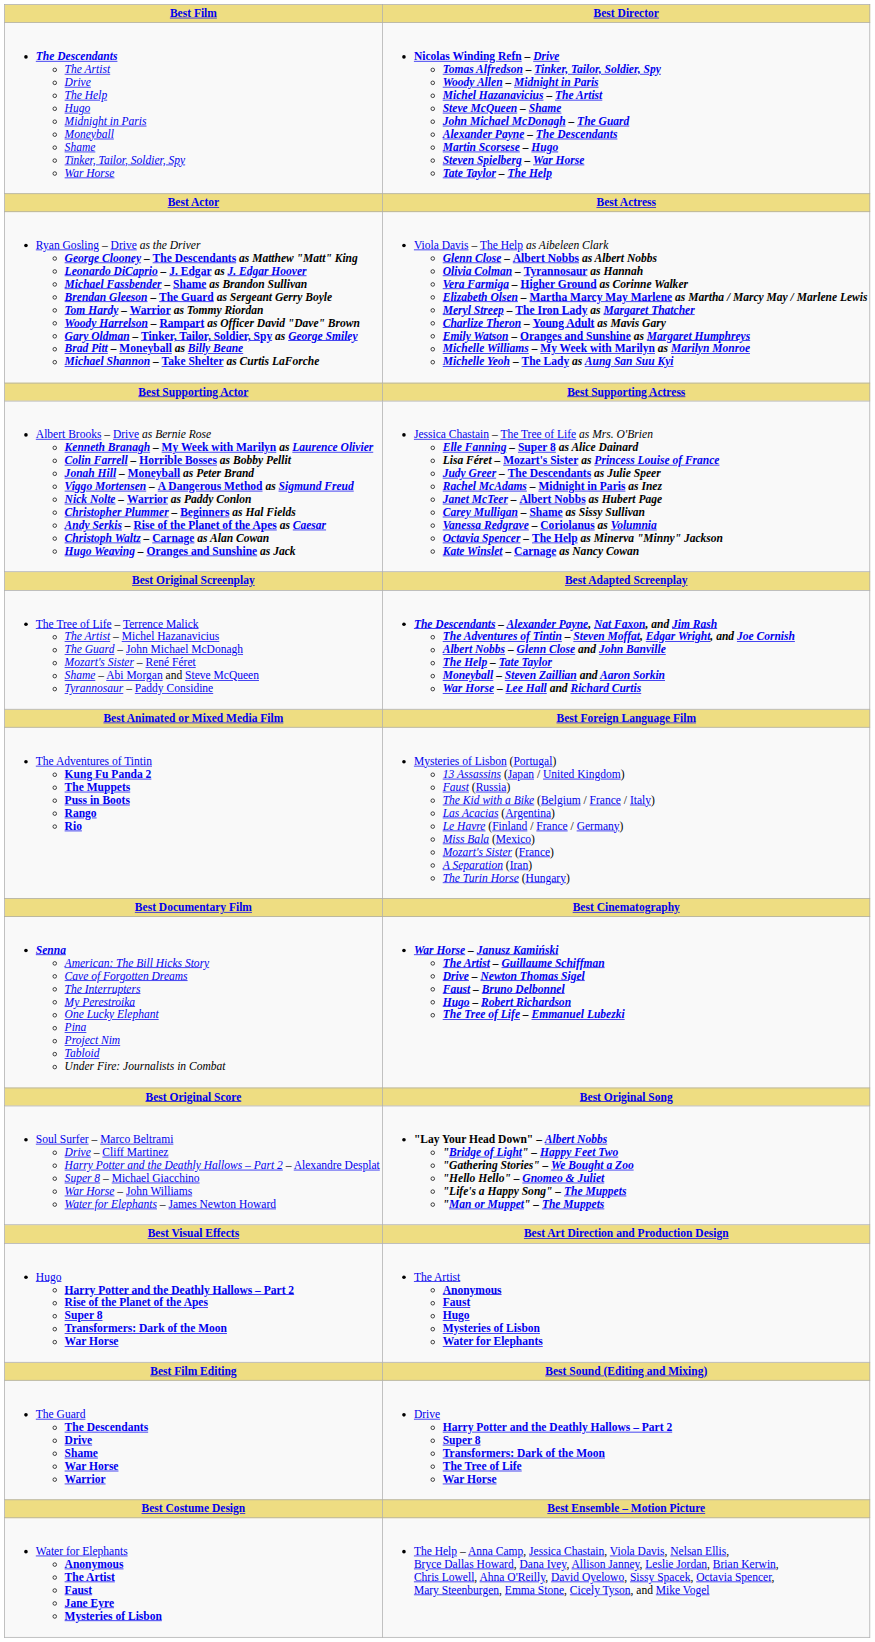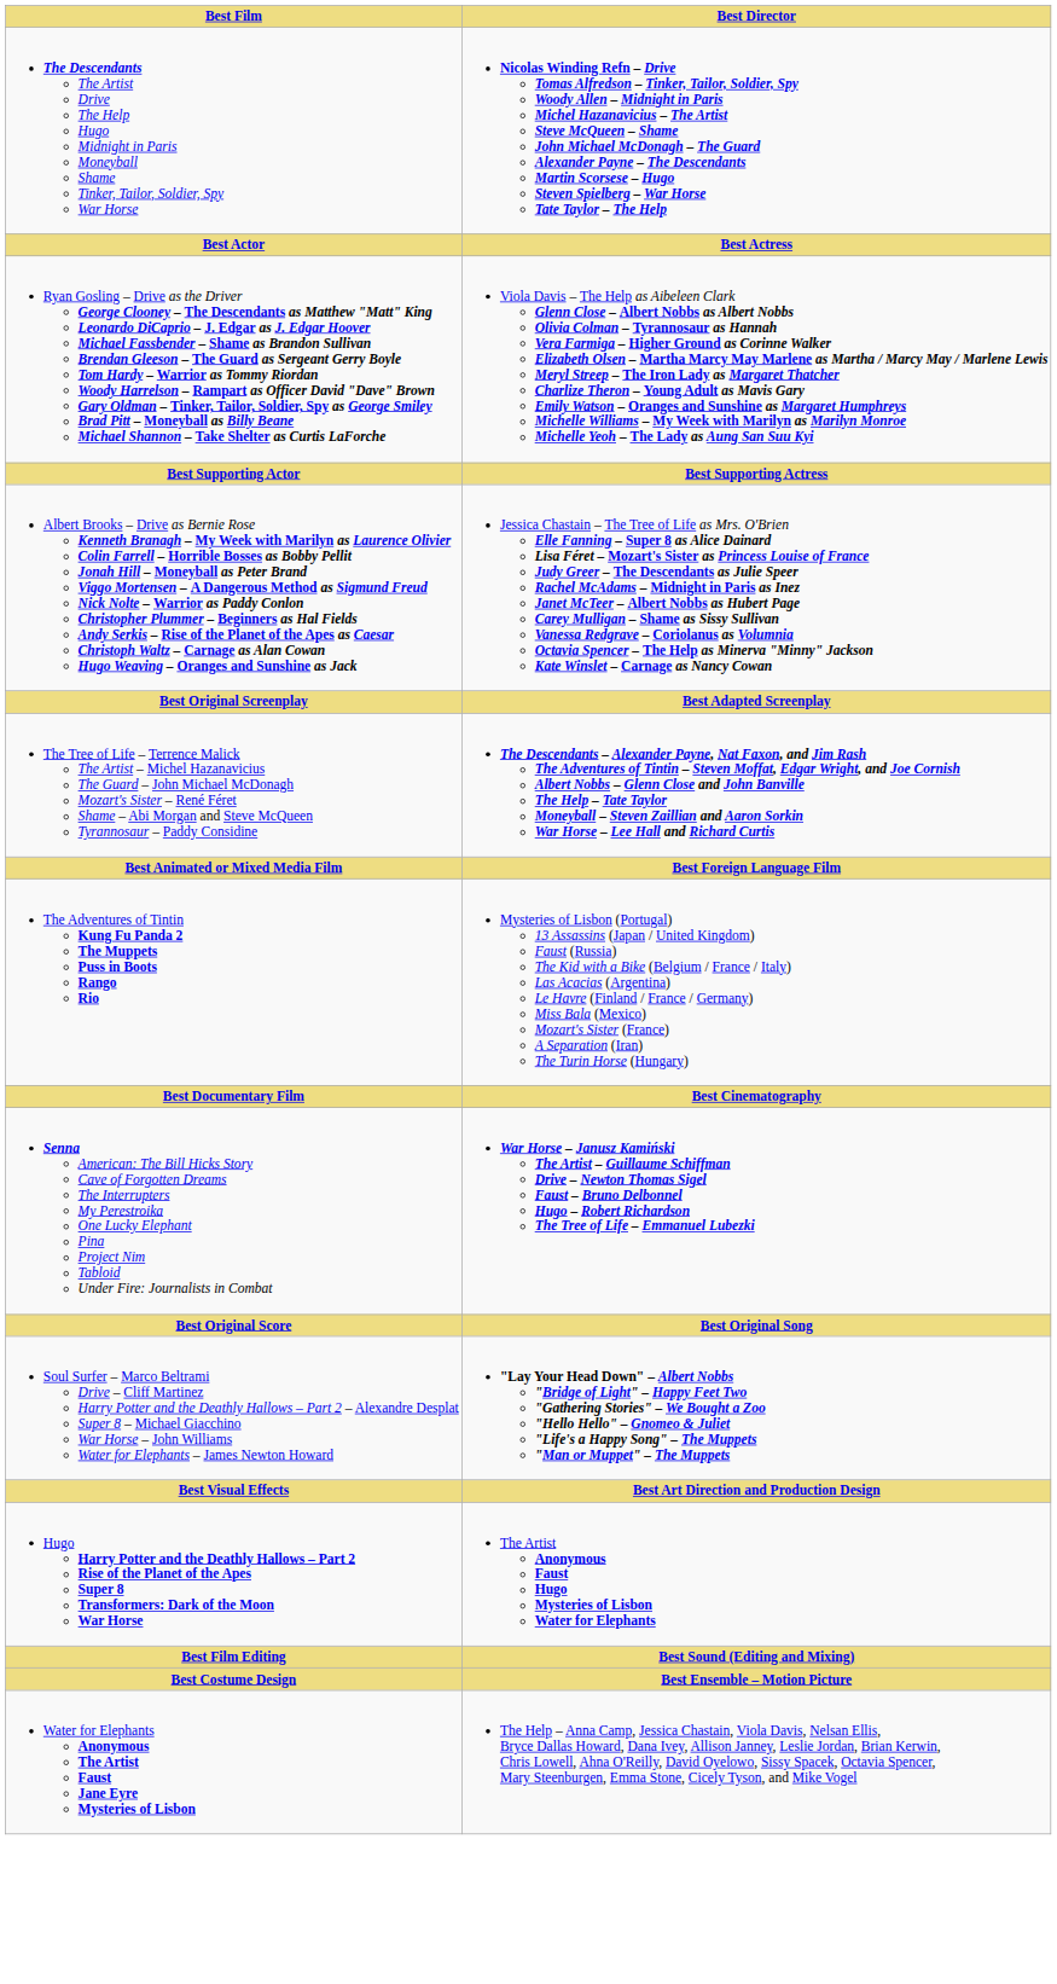 <table class=wikitable style="width="100%">
 <tr>
 <th style="background:#EEDD82;"><a href='#'>Best Film</a></th>
 <th style="background:#EEDD82;"><a href='#'>Best Director</a></th>
 </tr>
 <tr>
 <td valign="top"><br><ul><li><strong><em><a href='#'>The Descendants</a></em></strong><ul><li><em><a href='#'>The Artist</a></em></li><li><em><a href='#'>Drive</a></em></li><li><em><a href='#'>The Help</a></em></li><li><em><a href='#'>Hugo</a></em></li><li><em><a href='#'>Midnight in Paris</a></em></li><li><em><a href='#'>Moneyball</a></em></li><li><em><a href='#'>Shame</a></em></li><li><em><a href='#'>Tinker, Tailor, Soldier, Spy</a></em></li><li><em><a href='#'>War Horse</a></em></li></ul></li></ul></td>
 <td valign="top"><br><ul><li><strong><a href='#'>Nicolas Winding Refn</a> – <em><a href='#'>Drive</a><strong><em><ul><li><a href='#'>Tomas Alfredson</a> – </em><a href='#'>Tinker, Tailor, Soldier, Spy</a><em></li><li><a href='#'>Woody Allen</a> – </em><a href='#'>Midnight in Paris</a><em></li><li><a href='#'>Michel Hazanavicius</a> – </em><a href='#'>The Artist</a><em></li><li><a href='#'>Steve McQueen</a> – </em><a href='#'>Shame</a><em></li><li><a href='#'>John Michael McDonagh</a> – </em><a href='#'>The Guard</a><em></li><li><a href='#'>Alexander Payne</a> – </em><a href='#'>The Descendants</a><em></li><li><a href='#'>Martin Scorsese</a> – </em><a href='#'>Hugo</a><em></li><li><a href='#'>Steven Spielberg</a> – </em><a href='#'>War Horse</a><em></li><li><a href='#'>Tate Taylor</a> – </em><a href='#'>The Help</a><em></li></ul></li></ul></td>
 </tr>
 <tr>
 <th style="background:#EEDD82;"><a href='#'>Best Actor</a></th>
 <th style="background:#EEDD82;"><a href='#'>Best Actress</a></th>
 </tr>
 <tr>
 <td valign="top"><br><ul><li></strong><a href='#'>Ryan Gosling</a> – </em><a href='#'>Drive</a><em> as the Driver<strong><ul><li><a href='#'>George Clooney</a> – </em><a href='#'>The Descendants</a><em> as Matthew "Matt" King</li><li><a href='#'>Leonardo DiCaprio</a> – </em><a href='#'>J. Edgar</a><em> as <a href='#'>J. Edgar Hoover</a></li><li><a href='#'>Michael Fassbender</a> – </em><a href='#'>Shame</a><em> as Brandon Sullivan</li><li><a href='#'>Brendan Gleeson</a> – </em><a href='#'>The Guard</a><em> as Sergeant Gerry Boyle</li><li><a href='#'>Tom Hardy</a> – </em><a href='#'>Warrior</a><em> as Tommy Riordan</li><li><a href='#'>Woody Harrelson</a> – </em><a href='#'>Rampart</a><em> as Officer David "Dave" Brown</li><li><a href='#'>Gary Oldman</a> – </em><a href='#'>Tinker, Tailor, Soldier, Spy</a><em> as <a href='#'>George Smiley</a></li><li><a href='#'>Brad Pitt</a> – </em><a href='#'>Moneyball</a><em> as <a href='#'>Billy Beane</a></li><li><a href='#'>Michael Shannon</a> – </em><a href='#'>Take Shelter</a><em> as Curtis LaForche</li></ul></li></ul></td>
 <td valign="top"><br><ul><li></strong><a href='#'>Viola Davis</a> – </em><a href='#'>The Help</a><em> as Aibeleen Clark<strong><ul><li><a href='#'>Glenn Close</a> – </em><a href='#'>Albert Nobbs</a><em> as Albert Nobbs</li><li><a href='#'>Olivia Colman</a> – </em><a href='#'>Tyrannosaur</a><em> as Hannah</li><li><a href='#'>Vera Farmiga</a> – </em><a href='#'>Higher Ground</a><em> as Corinne Walker</li><li><a href='#'>Elizabeth Olsen</a> – </em><a href='#'>Martha Marcy May Marlene</a><em> as Martha / Marcy May / Marlene Lewis</li><li><a href='#'>Meryl Streep</a> – </em><a href='#'>The Iron Lady</a><em> as <a href='#'>Margaret Thatcher</a></li><li><a href='#'>Charlize Theron</a> – </em><a href='#'>Young Adult</a><em> as Mavis Gary</li><li><a href='#'>Emily Watson</a> – </em><a href='#'>Oranges and Sunshine</a><em> as <a href='#'>Margaret Humphreys</a></li><li><a href='#'>Michelle Williams</a> – </em><a href='#'>My Week with Marilyn</a><em> as <a href='#'>Marilyn Monroe</a></li><li><a href='#'>Michelle Yeoh</a> – </em><a href='#'>The Lady</a><em> as <a href='#'>Aung San Suu Kyi</a></li></ul></li></ul></td>
 </tr>
 <tr>
 <th style="background:#EEDD82;"><a href='#'>Best Supporting Actor</a></th>
 <th style="background:#EEDD82;"><a href='#'>Best Supporting Actress</a></th>
 </tr>
 <tr>
 <td valign="top"><br><ul><li></strong><a href='#'>Albert Brooks</a> – </em><a href='#'>Drive</a><em> as Bernie Rose<strong><ul><li><a href='#'>Kenneth Branagh</a> – </em><a href='#'>My Week with Marilyn</a><em> as <a href='#'>Laurence Olivier</a></li><li><a href='#'>Colin Farrell</a> – </em><a href='#'>Horrible Bosses</a><em> as Bobby Pellit</li><li><a href='#'>Jonah Hill</a> – </em><a href='#'>Moneyball</a><em> as Peter Brand</li><li><a href='#'>Viggo Mortensen</a> – </em><a href='#'>A Dangerous Method</a><em> as <a href='#'>Sigmund Freud</a></li><li><a href='#'>Nick Nolte</a> – </em><a href='#'>Warrior</a><em> as Paddy Conlon</li><li><a href='#'>Christopher Plummer</a> – </em><a href='#'>Beginners</a><em> as Hal Fields</li><li><a href='#'>Andy Serkis</a> – </em><a href='#'>Rise of the Planet of the Apes</a><em> as <a href='#'>Caesar</a></li><li><a href='#'>Christoph Waltz</a> – </em><a href='#'>Carnage</a><em> as Alan Cowan</li><li><a href='#'>Hugo Weaving</a> – </em><a href='#'>Oranges and Sunshine</a><em> as Jack</li></ul></li></ul></td>
 <td valign="top"><br><ul><li></strong><a href='#'>Jessica Chastain</a> – </em><a href='#'>The Tree of Life</a><em> as Mrs. O'Brien<strong><ul><li><a href='#'>Elle Fanning</a> – </em><a href='#'>Super 8</a><em> as Alice Dainard</li><li>Lisa Féret – </em><a href='#'>Mozart's Sister</a><em> as <a href='#'>Princess Louise of France</a></li><li><a href='#'>Judy Greer</a> – </em><a href='#'>The Descendants</a><em> as Julie Speer</li><li><a href='#'>Rachel McAdams</a> – </em><a href='#'>Midnight in Paris</a><em> as Inez</li><li><a href='#'>Janet McTeer</a> – </em><a href='#'>Albert Nobbs</a><em> as Hubert Page</li><li><a href='#'>Carey Mulligan</a> – </em><a href='#'>Shame</a><em> as Sissy Sullivan</li><li><a href='#'>Vanessa Redgrave</a> – </em><a href='#'>Coriolanus</a><em> as <a href='#'>Volumnia</a></li><li><a href='#'>Octavia Spencer</a> – </em><a href='#'>The Help</a><em> as Minerva "Minny" Jackson</li><li><a href='#'>Kate Winslet</a> – </em><a href='#'>Carnage</a><em> as Nancy Cowan</li></ul></li></ul></td>
 </tr>
 <tr>
 <th style="background:#EEDD82;"><a href='#'>Best Original Screenplay</a></th>
 <th style="background:#EEDD82;"><a href='#'>Best Adapted Screenplay</a></th>
 </tr>
 <tr>
 <td valign="top"><br><ul><li></em></strong><a href='#'>The Tree of Life</a></em> – <a href='#'>Terrence Malick</a></strong><ul><li><em><a href='#'>The Artist</a></em> – <a href='#'>Michel Hazanavicius</a></li><li><em><a href='#'>The Guard</a></em> – <a href='#'>John Michael McDonagh</a></li><li><em><a href='#'>Mozart's Sister</a></em> – <a href='#'>René Féret</a></li><li><em><a href='#'>Shame</a></em> – <a href='#'>Abi Morgan</a> and <a href='#'>Steve McQueen</a></li><li><em><a href='#'>Tyrannosaur</a></em> – <a href='#'>Paddy Considine</a></li></ul></li></ul></td>
 <td valign="top"><br><ul><li><strong><em><a href='#'>The Descendants</a><em> – <a href='#'>Alexander Payne</a>, <a href='#'>Nat Faxon</a>, and <a href='#'>Jim Rash</a><strong><ul><li></em><a href='#'>The Adventures of Tintin</a><em> – <a href='#'>Steven Moffat</a>, <a href='#'>Edgar Wright</a>, and <a href='#'>Joe Cornish</a></li><li></em><a href='#'>Albert Nobbs</a><em> – <a href='#'>Glenn Close</a> and <a href='#'>John Banville</a></li><li></em><a href='#'>The Help</a><em> – <a href='#'>Tate Taylor</a></li><li></em><a href='#'>Moneyball</a><em> – <a href='#'>Steven Zaillian</a> and <a href='#'>Aaron Sorkin</a></li><li></em><a href='#'>War Horse</a><em> – <a href='#'>Lee Hall</a> and <a href='#'>Richard Curtis</a></li></ul></li></ul></td>
 </tr>
 <tr>
 <th style="background:#EEDD82;"><a href='#'>Best Animated or Mixed Media Film</a></th>
 <th style="background:#EEDD82;"><a href='#'>Best Foreign Language Film</a></th>
 </tr>
 <tr>
 <td valign="top"><br><ul><li></em></strong><a href='#'>The Adventures of Tintin</a><strong><em><ul><li></em><a href='#'>Kung Fu Panda 2</a><em></li><li></em><a href='#'>The Muppets</a><em></li><li></em><a href='#'>Puss in Boots</a><em></li><li></em><a href='#'>Rango</a><em></li><li></em><a href='#'>Rio</a><em></li></ul></li></ul></td>
 <td valign="top"><br><ul><li></em></strong><a href='#'>Mysteries of Lisbon</a></em> (<a href='#'>Portugal</a>)</strong><ul><li><em><a href='#'>13 Assassins</a></em> (<a href='#'>Japan</a> / <a href='#'>United Kingdom</a>)</li><li><em><a href='#'>Faust</a></em> (<a href='#'>Russia</a>)</li><li><em><a href='#'>The Kid with a Bike</a></em> (<a href='#'>Belgium</a> / <a href='#'>France</a> / <a href='#'>Italy</a>)</li><li><em><a href='#'>Las Acacias</a></em> (<a href='#'>Argentina</a>)</li><li><em><a href='#'>Le Havre</a></em> (<a href='#'>Finland</a> / <a href='#'>France</a> / <a href='#'>Germany</a>)</li><li><em><a href='#'>Miss Bala</a></em> (<a href='#'>Mexico</a>)</li><li><em><a href='#'>Mozart's Sister</a></em> (<a href='#'>France</a>)</li><li><em><a href='#'>A Separation</a></em> (<a href='#'>Iran</a>)</li><li><em><a href='#'>The Turin Horse</a></em> (<a href='#'>Hungary</a>)</li></ul></li></ul></td>
 </tr>
 <tr>
 <th style="background:#EEDD82;"><a href='#'>Best Documentary Film</a></th>
 <th style="background:#EEDD82;"><a href='#'>Best Cinematography</a></th>
 </tr>
 <tr>
 <td valign="top"><br><ul><li><strong><em><a href='#'>Senna</a></em></strong><ul><li><em><a href='#'>American: The Bill Hicks Story</a></em></li><li><em><a href='#'>Cave of Forgotten Dreams</a></em></li><li><em><a href='#'>The Interrupters</a></em></li><li><em><a href='#'>My Perestroika</a></em></li><li><em><a href='#'>One Lucky Elephant</a></em></li><li><em><a href='#'>Pina</a></em></li><li><em><a href='#'>Project Nim</a></em></li><li><em><a href='#'>Tabloid</a></em></li><li><em>Under Fire: Journalists in Combat</em></li></ul></li></ul></td>
 <td valign="top"><br><ul><li><strong><em><a href='#'>War Horse</a><em> – <a href='#'>Janusz Kamiński</a><strong><ul><li></em><a href='#'>The Artist</a><em> – <a href='#'>Guillaume Schiffman</a></li><li></em><a href='#'>Drive</a><em> – <a href='#'>Newton Thomas Sigel</a></li><li></em><a href='#'>Faust</a><em> – <a href='#'>Bruno Delbonnel</a></li><li></em><a href='#'>Hugo</a><em> – <a href='#'>Robert Richardson</a></li><li></em><a href='#'>The Tree of Life</a><em> – <a href='#'>Emmanuel Lubezki</a></li></ul></li></ul></td>
 </tr>
 <tr>
 <th style="background:#EEDD82;"><a href='#'>Best Original Score</a></th>
 <th style="background:#EEDD82;"><a href='#'>Best Original Song</a></th>
 </tr>
 <tr>
 <td valign="top"><br><ul><li></em></strong><a href='#'>Soul Surfer</a></em> – <a href='#'>Marco Beltrami</a></strong><ul><li><em><a href='#'>Drive</a></em> – <a href='#'>Cliff Martinez</a></li><li><em><a href='#'>Harry Potter and the Deathly Hallows – Part 2</a></em> – <a href='#'>Alexandre Desplat</a></li><li><em><a href='#'>Super 8</a></em> – <a href='#'>Michael Giacchino</a></li><li><em><a href='#'>War Horse</a></em> – <a href='#'>John Williams</a></li><li><em><a href='#'>Water for Elephants</a></em> – <a href='#'>James Newton Howard</a></li></ul></li></ul></td>
 <td valign="top"><br><ul><li><strong>"Lay Your Head Down" – <em><a href='#'>Albert Nobbs</a><strong><em><ul><li>"<a href='#'>Bridge of Light</a>" – </em><a href='#'>Happy Feet Two</a><em></li><li>"Gathering Stories" – </em><a href='#'>We Bought a Zoo</a><em></li><li>"Hello Hello" – </em><a href='#'>Gnomeo & Juliet</a><em></li><li>"Life's a Happy Song" – </em><a href='#'>The Muppets</a><em></li><li>"<a href='#'>Man or Muppet</a>" – </em><a href='#'>The Muppets</a><em></li></ul></li></ul></td>
 </tr>
 <tr>
 <th style="background:#EEDD82;"><a href='#'>Best Visual Effects</a></th>
 <th style="background:#EEDD82;"><a href='#'>Best Art Direction and Production Design</a></th>
 </tr>
 <tr>
 <td valign="top"><br><ul><li></em></strong><a href='#'>Hugo</a><strong><em><ul><li></em><a href='#'>Harry Potter and the Deathly Hallows – Part 2</a><em></li><li></em><a href='#'>Rise of the Planet of the Apes</a><em></li><li></em><a href='#'>Super 8</a><em></li><li></em><a href='#'>Transformers: Dark of the Moon</a><em></li><li></em><a href='#'>War Horse</a><em></li></ul></li></ul></td>
 <td valign="top"><br><ul><li></em></strong><a href='#'>The Artist</a><strong><em><ul><li></em><a href='#'>Anonymous</a><em></li><li></em><a href='#'>Faust</a><em></li><li></em><a href='#'>Hugo</a><em></li><li></em><a href='#'>Mysteries of Lisbon</a><em></li><li></em><a href='#'>Water for Elephants</a><em></li></ul></li></ul></td>
 </tr>
 <tr>
 <th style="background:#EEDD82;"><a href='#'>Best Film Editing</a></th>
 <th style="background:#EEDD82;"><a href='#'>Best Sound (Editing and Mixing)</a></th>
 </tr>
 <tr>
-<td valign="top"><br><ul><li></em></strong><a href='#'>The Guard</a><strong><em><ul><li></em><a href='#'>The Descendants</a><em></li><li></em><a href='#'>Drive</a><em></li><li></em><a href='#'>Shame</a><em></li><li></em><a href='#'>War Horse</a><em></li><li></em><a href='#'>Warrior</a><em></li></ul></li></ul></td>
-<td valign="top"><br><ul><li></em></strong><a href='#'>Drive</a><strong><em><ul><li></em><a href='#'>Harry Potter and the Deathly Hallows – Part 2</a><em></li><li></em><a href='#'>Super 8</a><em></li><li></em><a href='#'>Transformers: Dark of the Moon</a><em></li><li></em><a href='#'>The Tree of Life</a><em></li><li></em><a href='#'>War Horse</a><em></li></ul></li></ul></td>
-</tr>
-<tr>
 <th style="background:#EEDD82;"><a href='#'>Best Costume Design</a></th>
 <th style="background:#EEDD82;"><a href='#'>Best Ensemble – Motion Picture</a></th>
 </tr>
 <tr>
 <td valign="top"><br><ul><li></em></strong><a href='#'>Water for Elephants</a><strong><em><ul><li></em><a href='#'>Anonymous</a><em></li><li></em><a href='#'>The Artist</a><em></li><li></em><a href='#'>Faust</a><em></li><li></em><a href='#'>Jane Eyre</a><em></li><li></em><a href='#'>Mysteries of Lisbon</a><em></li></ul></li></ul></td>
 <td valign="top"><br><ul><li></em></strong><a href='#'>The Help</a></em> – <a href='#'>Anna Camp</a>, <a href='#'>Jessica Chastain</a>, <a href='#'>Viola Davis</a>, <a href='#'>Nelsan Ellis</a>, <br> <a href='#'>Bryce Dallas Howard</a>, <a href='#'>Dana Ivey</a>, <a href='#'>Allison Janney</a>, <a href='#'>Leslie Jordan</a>, <a href='#'>Brian Kerwin</a>, <br> <a href='#'>Chris Lowell</a>, <a href='#'>Ahna O'Reilly</a>, <a href='#'>David Oyelowo</a>, <a href='#'>Sissy Spacek</a>, <a href='#'>Octavia Spencer</a>, <br> <a href='#'>Mary Steenburgen</a>, <a href='#'>Emma Stone</a>, <a href='#'>Cicely Tyson</a>, and <a href='#'>Mike Vogel</a></strong></li></ul></td>
 </tr>
 </table>
